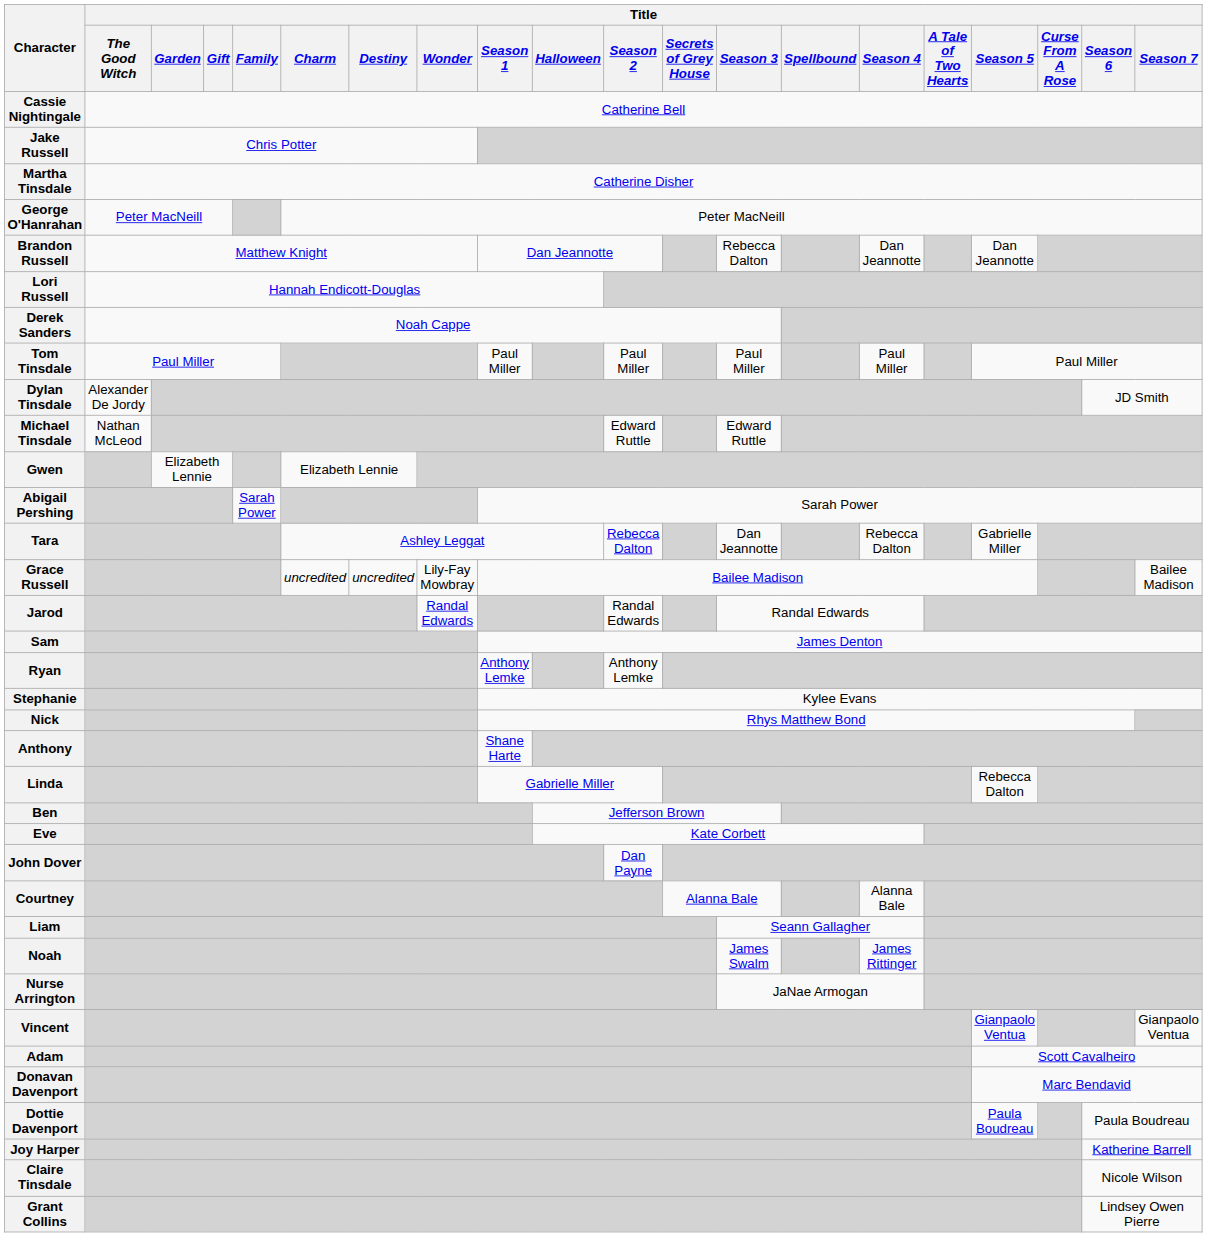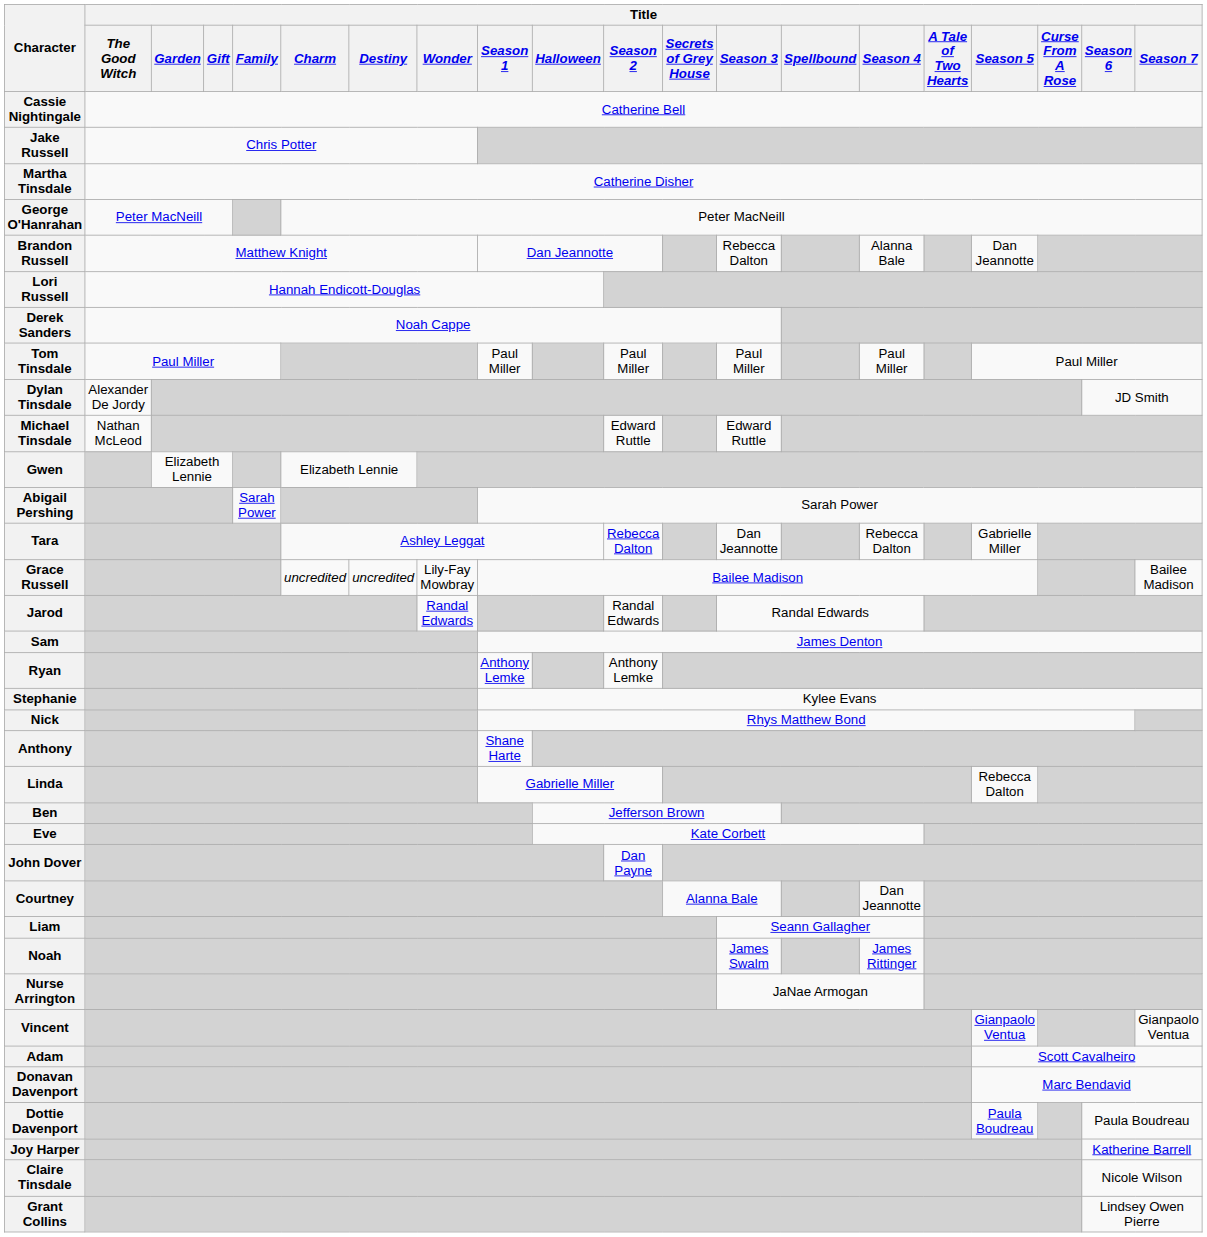 <table class="wikitable sortable sticky-header-multi" style="text-align:center;">
 <tr>
 <th rowspan="2" style="width:4%;">Character</th>
 <th colspan=19>Title</th>
 </tr>
 <tr>
 <th style="width:4%;" class="unsortable"><em>The Good Witch</em></th>
 <th style="width:4%;" class="unsortable"><em><a href='#'>Garden</a></em></th>
 <th style="width:4%;" class="unsortable"><em><a href='#'>Gift</a></em></th>
 <th style="width:4%;" class="unsortable"><em><a href='#'>Family</a></em></th>
 <th style="width:4%;" class="unsortable"><em><a href='#'>Charm</a></em></th>
 <th style="width:4%;" class="unsortable"><em><a href='#'>Destiny</a></em></th>
 <th style="width:4%;" class="unsortable"><em><a href='#'>Wonder</a></em></th>
 <th style="width:4%;" class="unsortable"><em><a href='#'>Season 1</a></em></th>
 <th style="width:4%;" class="unsortable"><em><a href='#'>Halloween</a></em></th>
 <th style="width:4%;" class="unsortable"><em><a href='#'>Season 2</a></em></th>
 <th style="width:4%;" class="unsortable"><em><a href='#'>Secrets of Grey House</a></em></th>
 <th style="width:4%;" class="unsortable"><em><a href='#'>Season 3</a></em></th>
 <th style="width:4%;" class="unsortable"><em><a href='#'>Spellbound</a></em></th>
 <th style="width:4%;" class="unsortable"><em><a href='#'>Season 4</a></em></th>
 <th style="width:4%;" class="unsortable"><em><a href='#'>A Tale of Two Hearts</a></em></th>
 <th style="width:4%;" class="unsortable"><em><a href='#'>Season 5</a></em></th>
 <th style="width:4%;" class="unsortable"><em><a href='#'>Curse From A Rose</a></em></th>
 <th style="width:4%;" class="unsortable"><em><a href='#'>Season 6</a></em></th>
 <th style="width:4%;" class="unsortable"><em><a href='#'>Season 7</a></em></th>
 </tr>
 <tr>
 <th>Cassie Nightingale</th>
 <td colspan="19"><a href='#'>Catherine Bell</a></td>
 </tr>
 <tr>
 <th>Jake Russell</th>
 <td colspan="7"><a href='#'>Chris Potter</a></td>
 <td style="background:#d3d3d3;" colspan=12></td>
 </tr>
 <tr>
 <th>Martha Tinsdale</th>
 <td colspan="19"><a href='#'>Catherine Disher</a></td>
 </tr>
 <tr>
 <th>George O'Hanrahan</th>
 <td colspan="3"><a href='#'>Peter MacNeill</a></td>
 <td style="background:#d3d3d3;" colspan=1></td>
 <td colspan="15">Peter MacNeill</td>
 </tr>
 <tr>
 <th>Brandon Russell</th>
 <td colspan="7"><a href='#'>Matthew Knight</a></td>
 <td colspan="3"><a href='#'>Dan Jeannotte</a></td>
 <td style="background:#d3d3d3;" colspan=1></td>
 <td colspan="1">Rebecca Dalton</td>
 <td style="background:#d3d3d3;" colspan=1></td>
-<td colspan="1">Dan Jeannotte</td>
+<td colspan="1">Alanna Bale</td>
 <td style="background:#d3d3d3;" colspan=1></td>
 <td colspan="1">Dan Jeannotte</td>
 <td style="background:#d3d3d3;" colspan=3></td>
 </tr>
 <tr>
 <th>Lori Russell</th>
 <td colspan="9"><a href='#'>Hannah Endicott-Douglas</a></td>
 <td style="background:#d3d3d3;" colspan=10></td>
 </tr>
 <tr>
 <th>Derek Sanders</th>
 <td colspan="12"><a href='#'>Noah Cappe</a></td>
 <td style="background:#d3d3d3;" colspan=7></td>
 </tr>
 <tr>
 <th>Tom Tinsdale</th>
 <td colspan="4"><a href='#'>Paul Miller</a></td>
 <td style="background:#d3d3d3;" colspan=3></td>
 <td colspan="1">Paul Miller</td>
 <td style="background:#d3d3d3;" colspan=1></td>
 <td colspan="1">Paul Miller</td>
 <td style="background:#d3d3d3;" colspan=1></td>
 <td colspan="1">Paul Miller</td>
 <td style="background:#d3d3d3;" colspan=1></td>
 <td colspan="1">Paul Miller</td>
 <td style="background:#d3d3d3;" colspan=1></td>
 <td colspan="4">Paul Miller</td>
 </tr>
 <tr>
 <th>Dylan Tinsdale</th>
 <td colspan="1">Alexander De Jordy</td>
 <td style="background:#d3d3d3;" colspan=16></td>
 <td colspan="2">JD Smith</td>
 </tr>
 <tr>
 <th>Michael Tinsdale</th>
 <td colspan="1">Nathan McLeod</td>
 <td style="background:#d3d3d3;" colspan=8></td>
 <td colspan="1">Edward Ruttle</td>
 <td style="background:#d3d3d3;" colspan=1></td>
 <td colspan="1">Edward Ruttle</td>
 <td style="background:#d3d3d3;" colspan=7></td>
 </tr>
 <tr>
 <th>Gwen</th>
 <td style="background: #D3D3D3;" colspan=1></td>
 <td colspan="2">Elizabeth Lennie</td>
 <td style="background: #D3D3D3;" colspan=1></td>
 <td colspan="2">Elizabeth Lennie</td>
 <td style="background: #D3D3D3;" colspan=13></td>
 </tr>
 <tr>
 <th>Abigail Pershing</th>
 <td style="background: #D3D3D3;" colspan=3></td>
 <td colspan="1"><a href='#'>Sarah Power</a></td>
 <td style="background: #D3D3D3;" colspan=3></td>
 <td colspan="12">Sarah Power</td>
 </tr>
 <tr>
 <th>Tara</th>
 <td style="background: #D3D3D3;" colspan=4></td>
 <td colspan="5"><a href='#'>Ashley Leggat</a></td>
 <td colspan="1"><a href='#'>Rebecca Dalton</a></td>
 <td style="background:#d3d3d3;" colspan=1></td>
 <td colspan="1">Dan Jeannotte</td>
 <td style="background:#d3d3d3;" colspan=1></td>
 <td colspan="1">Rebecca Dalton</td>
 <td style="background:#d3d3d3;" colspan=1></td>
 <td colspan="1">Gabrielle Miller</td>
 <td style="background:#d3d3d3;" colspan=3></td>
 </tr>
 <tr>
 <th>Grace Russell</th>
 <td style="background: #D3D3D3;" colspan=4></td>
 <td colspan="1"><em>uncredited</em></td>
 <td colspan="1"><em>uncredited</em></td>
 <td colspan="1">Lily-Fay Mowbray</td>
 <td colspan="9"><a href='#'>Bailee Madison</a></td>
 <td style="background:#d3d3d3;" colspan=2></td>
 <td colspan="1">Bailee Madison</td>
 </tr>
 <tr>
 <th>Jarod</th>
 <td style="background: #D3D3D3;" colspan=6></td>
 <td colspan="1"><a href='#'>Randal Edwards</a></td>
 <td style="background:#d3d3d3;" colspan=2></td>
 <td colspan="1">Randal Edwards</td>
 <td style="background:#d3d3d3;" colspan=1></td>
 <td colspan="3">Randal Edwards</td>
 <td style="background:#d3d3d3;" colspan=5></td>
 </tr>
 <tr>
 <th>Sam</th>
 <td style="background: #D3D3D3;" colspan=7></td>
 <td colspan="12"><a href='#'>James Denton</a></td>
 </tr>
 <tr>
 <th>Ryan</th>
 <td style="background: #D3D3D3;" colspan=7></td>
 <td colspan="1"><a href='#'>Anthony Lemke</a></td>
 <td style="background: #D3D3D3;" colspan=1></td>
 <td colspan="1">Anthony Lemke</td>
 <td style="background:#d3d3d3;" colspan=9></td>
 </tr>
 <tr>
 <th>Stephanie</th>
 <td style="background: #D3D3D3;" colspan=7></td>
 <td colspan="12">Kylee Evans</td>
 </tr>
 <tr>
 <th>Nick</th>
 <td style="background: #D3D3D3;" colspan=7></td>
 <td colspan="11"><a href='#'>Rhys Matthew Bond</a></td>
 <td style="background: #D3D3D3;" colspan=1></td>
 </tr>
 <tr>
 <th>Anthony</th>
 <td style="background: #D3D3D3;" colspan=7></td>
 <td colspan="1"><a href='#'>Shane Harte</a></td>
 <td style="background: #D3D3D3;" colspan=11></td>
 </tr>
 <tr>
 <th>Linda</th>
 <td style="background: #D3D3D3;" colspan=7></td>
 <td colspan="3"><a href='#'>Gabrielle Miller</a></td>
 <td style="background:#d3d3d3;" colspan=5></td>
 <td colspan="1">Rebecca Dalton</td>
 <td style="background:#d3d3d3;" colspan=3></td>
 </tr>
 <tr>
 <th>Ben</th>
 <td style="background: #D3D3D3;" colspan=8></td>
 <td colspan="4"><a href='#'>Jefferson Brown</a></td>
 <td style="background:#d3d3d3;" colspan=7></td>
 </tr>
 <tr>
 <th>Eve</th>
 <td style="background: #D3D3D3;" colspan=8></td>
 <td colspan="6"><a href='#'>Kate Corbett</a></td>
 <td style="background: #D3D3D3;" colspan=5></td>
 </tr>
 <tr>
 <th>John Dover</th>
 <td style="background: #D3D3D3;" colspan=9></td>
 <td colspan="1"><a href='#'>Dan Payne</a></td>
 <td style="background:#d3d3d3;" colspan=9></td>
 </tr>
 <tr>
 <th>Courtney</th>
 <td style="background: #D3D3D3;" colspan=10></td>
 <td colspan="2"><a href='#'>Alanna Bale</a></td>
 <td style="background:#d3d3d3;" colspan=1></td>
-<td colspan="1">Alanna Bale</td>
+<td colspan="1">Dan Jeannotte</td>
 <td style="background:#d3d3d3;" colspan=5></td>
 </tr>
 <tr>
 <th>Liam</th>
 <td style="background: #D3D3D3;" colspan=11></td>
 <td colspan="3"><a href='#'>Seann Gallagher</a></td>
 <td style="background: #D3D3D3;" colspan=5></td>
 </tr>
 <tr>
 <th>Noah</th>
 <td style="background: #D3D3D3;" colspan=11></td>
 <td colspan="1"><a href='#'>James Swalm</a></td>
 <td style="background:#d3d3d3;" colspan=1></td>
 <td colspan="1"><a href='#'>James Rittinger</a></td>
 <td style="background:#d3d3d3;" colspan=5></td>
 </tr>
 <tr>
 <th>Nurse Arrington</th>
 <td style="background: #D3D3D3;" colspan=11></td>
 <td colspan="3">JaNae Armogan</td>
 <td style="background: #D3D3D3;" colspan=5></td>
 </tr>
 <tr>
 <th>Vincent</th>
 <td style="background: #D3D3D3;" colspan=15></td>
 <td colspan="1"><a href='#'>Gianpaolo Ventua</a></td>
 <td style="background:#d3d3d3;" colspan=2></td>
 <td colspan="1">Gianpaolo Ventua</td>
 </tr>
 <tr>
 <th>Adam</th>
 <td style="background: #D3D3D3;" colspan=15></td>
 <td colspan="4"><a href='#'>Scott Cavalheiro</a></td>
 </tr>
 <tr>
 <th>Donavan Davenport</th>
 <td style="background: #D3D3D3;" colspan=15></td>
 <td colspan="4"><a href='#'>Marc Bendavid</a></td>
 </tr>
 <tr>
 <th>Dottie Davenport</th>
 <td style="background: #D3D3D3;" colspan=15></td>
 <td colspan="1"><a href='#'>Paula Boudreau</a></td>
 <td style="background:#d3d3d3;" colspan=1></td>
 <td colspan="2">Paula Boudreau</td>
 </tr>
 <tr>
 <th>Joy Harper</th>
 <td style="background: #D3D3D3;" colspan=17></td>
 <td colspan="2"><a href='#'>Katherine Barrell</a></td>
 </tr>
 <tr>
 <th>Claire Tinsdale</th>
 <td style="background: #D3D3D3;" colspan=17></td>
 <td colspan="2">Nicole Wilson</td>
 </tr>
 <tr>
 <th>Grant Collins</th>
 <td style="background: #D3D3D3;" colspan=17></td>
 <td colspan="2">Lindsey Owen Pierre</td>
 </tr>
 </table>
